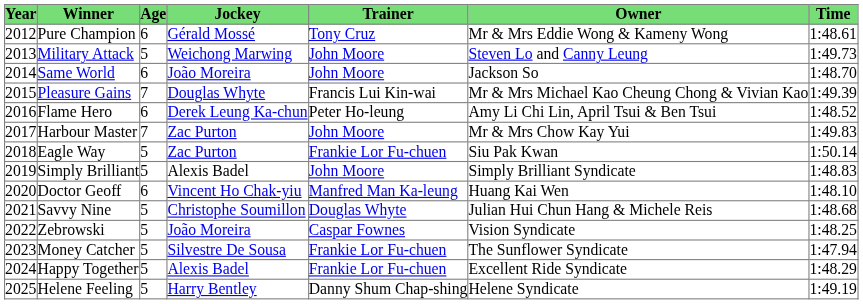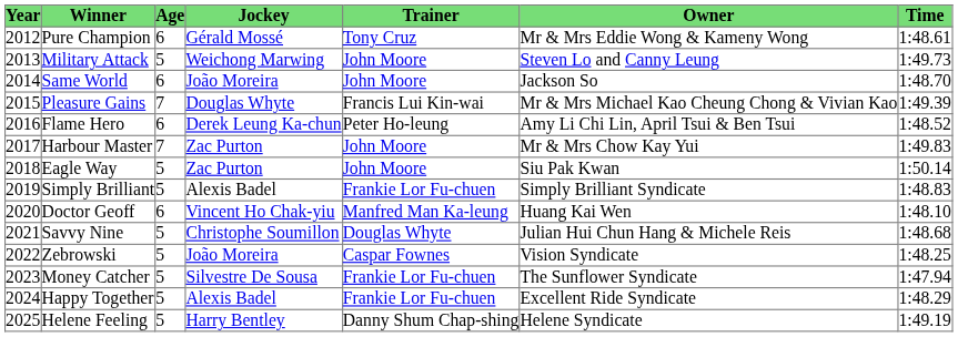 <table class = "sortable" | border="1" cellpadding="0" style="border-collapse: collapse; font-size:90%">
 <tr bgcolor="#77dd77" align="center">
 <th>Year</th>
 <th>Winner</th>
 <th>Age</th>
 <th>Jockey</th>
 <th>Trainer</th>
 <th>Owner</th>
 <th>Time</th>
 </tr>
 <tr>
 <td>2012</td>
 <td>Pure Champion</td>
 <td>6</td>
 <td><a href='#'>Gérald Mossé</a></td>
 <td><a href='#'>Tony Cruz</a></td>
 <td>Mr & Mrs Eddie Wong & Kameny Wong</td>
 <td>1:48.61</td>
 </tr>
 <tr>
 <td>2013</td>
 <td><a href='#'>Military Attack</a></td>
 <td>5</td>
 <td><a href='#'>Weichong Marwing</a></td>
 <td><a href='#'>John Moore</a></td>
 <td><a href='#'>Steven Lo</a> and <a href='#'>Canny Leung</a></td>
 <td>1:49.73</td>
 </tr>
 <tr>
 <td>2014</td>
 <td><a href='#'>Same World</a></td>
 <td>6</td>
 <td><a href='#'>João Moreira</a></td>
 <td><a href='#'>John Moore</a></td>
 <td>Jackson So</td>
 <td>1:48.70</td>
 </tr>
 <tr>
 <td>2015</td>
 <td><a href='#'>Pleasure Gains</a></td>
 <td>7</td>
 <td><a href='#'>Douglas Whyte</a></td>
 <td>Francis Lui Kin-wai</td>
 <td>Mr & Mrs Michael Kao Cheung Chong & Vivian Kao</td>
 <td>1:49.39</td>
 </tr>
 <tr>
 <td>2016</td>
 <td>Flame Hero</td>
 <td>6</td>
 <td><a href='#'>Derek Leung Ka-chun</a></td>
 <td>Peter Ho-leung</td>
 <td>Amy Li Chi Lin, April Tsui & Ben Tsui</td>
 <td>1:48.52</td>
 </tr>
 <tr>
 <td>2017</td>
 <td>Harbour Master</td>
 <td>7</td>
 <td><a href='#'>Zac Purton</a></td>
 <td><a href='#'>John Moore</a></td>
 <td>Mr & Mrs Chow Kay Yui</td>
 <td>1:49.83</td>
 </tr>
 <tr>
 <td>2018</td>
 <td>Eagle Way</td>
 <td>5</td>
 <td><a href='#'>Zac Purton</a></td>
-<td><a href='#'>Frankie Lor Fu-chuen</a></td>
+<td><a href='#'>John Moore</a></td>
 <td>Siu Pak Kwan</td>
 <td>1:50.14</td>
 </tr>
 <tr>
 <td>2019</td>
 <td>Simply Brilliant</td>
 <td>5</td>
 <td>Alexis Badel</td>
-<td><a href='#'>John Moore</a></td>
+<td><a href='#'>Frankie Lor Fu-chuen</a></td>
 <td>Simply Brilliant Syndicate</td>
 <td>1:48.83</td>
 </tr>
 <tr>
 <td>2020</td>
 <td>Doctor Geoff</td>
 <td>6</td>
 <td><a href='#'>Vincent Ho Chak-yiu</a></td>
 <td><a href='#'>Manfred Man Ka-leung</a></td>
 <td>Huang Kai Wen</td>
 <td>1:48.10</td>
 </tr>
 <tr>
 <td>2021</td>
 <td>Savvy Nine</td>
 <td>5</td>
 <td><a href='#'>Christophe Soumillon</a></td>
 <td><a href='#'>Douglas Whyte</a></td>
 <td>Julian Hui Chun Hang & Michele Reis</td>
 <td>1:48.68</td>
 </tr>
 <tr>
 <td>2022</td>
 <td>Zebrowski</td>
 <td>5</td>
 <td><a href='#'>João Moreira</a></td>
 <td><a href='#'>Caspar Fownes</a></td>
 <td>Vision Syndicate</td>
 <td>1:48.25</td>
 </tr>
 <tr>
 <td>2023</td>
 <td>Money Catcher</td>
 <td>5</td>
 <td><a href='#'>Silvestre De Sousa</a></td>
 <td><a href='#'>Frankie Lor Fu-chuen</a></td>
 <td>The Sunflower Syndicate</td>
 <td>1:47.94</td>
 </tr>
 <tr>
 <td>2024</td>
 <td>Happy Together</td>
 <td>5</td>
 <td><a href='#'>Alexis Badel</a></td>
 <td><a href='#'>Frankie Lor Fu-chuen</a></td>
 <td>Excellent Ride Syndicate</td>
 <td>1:48.29</td>
 </tr>
 <tr>
 <td>2025</td>
 <td>Helene Feeling</td>
 <td>5</td>
 <td><a href='#'>Harry Bentley</a></td>
 <td>Danny Shum Chap-shing</td>
 <td>Helene Syndicate</td>
 <td>1:49.19</td>
 </tr>
 </table>
